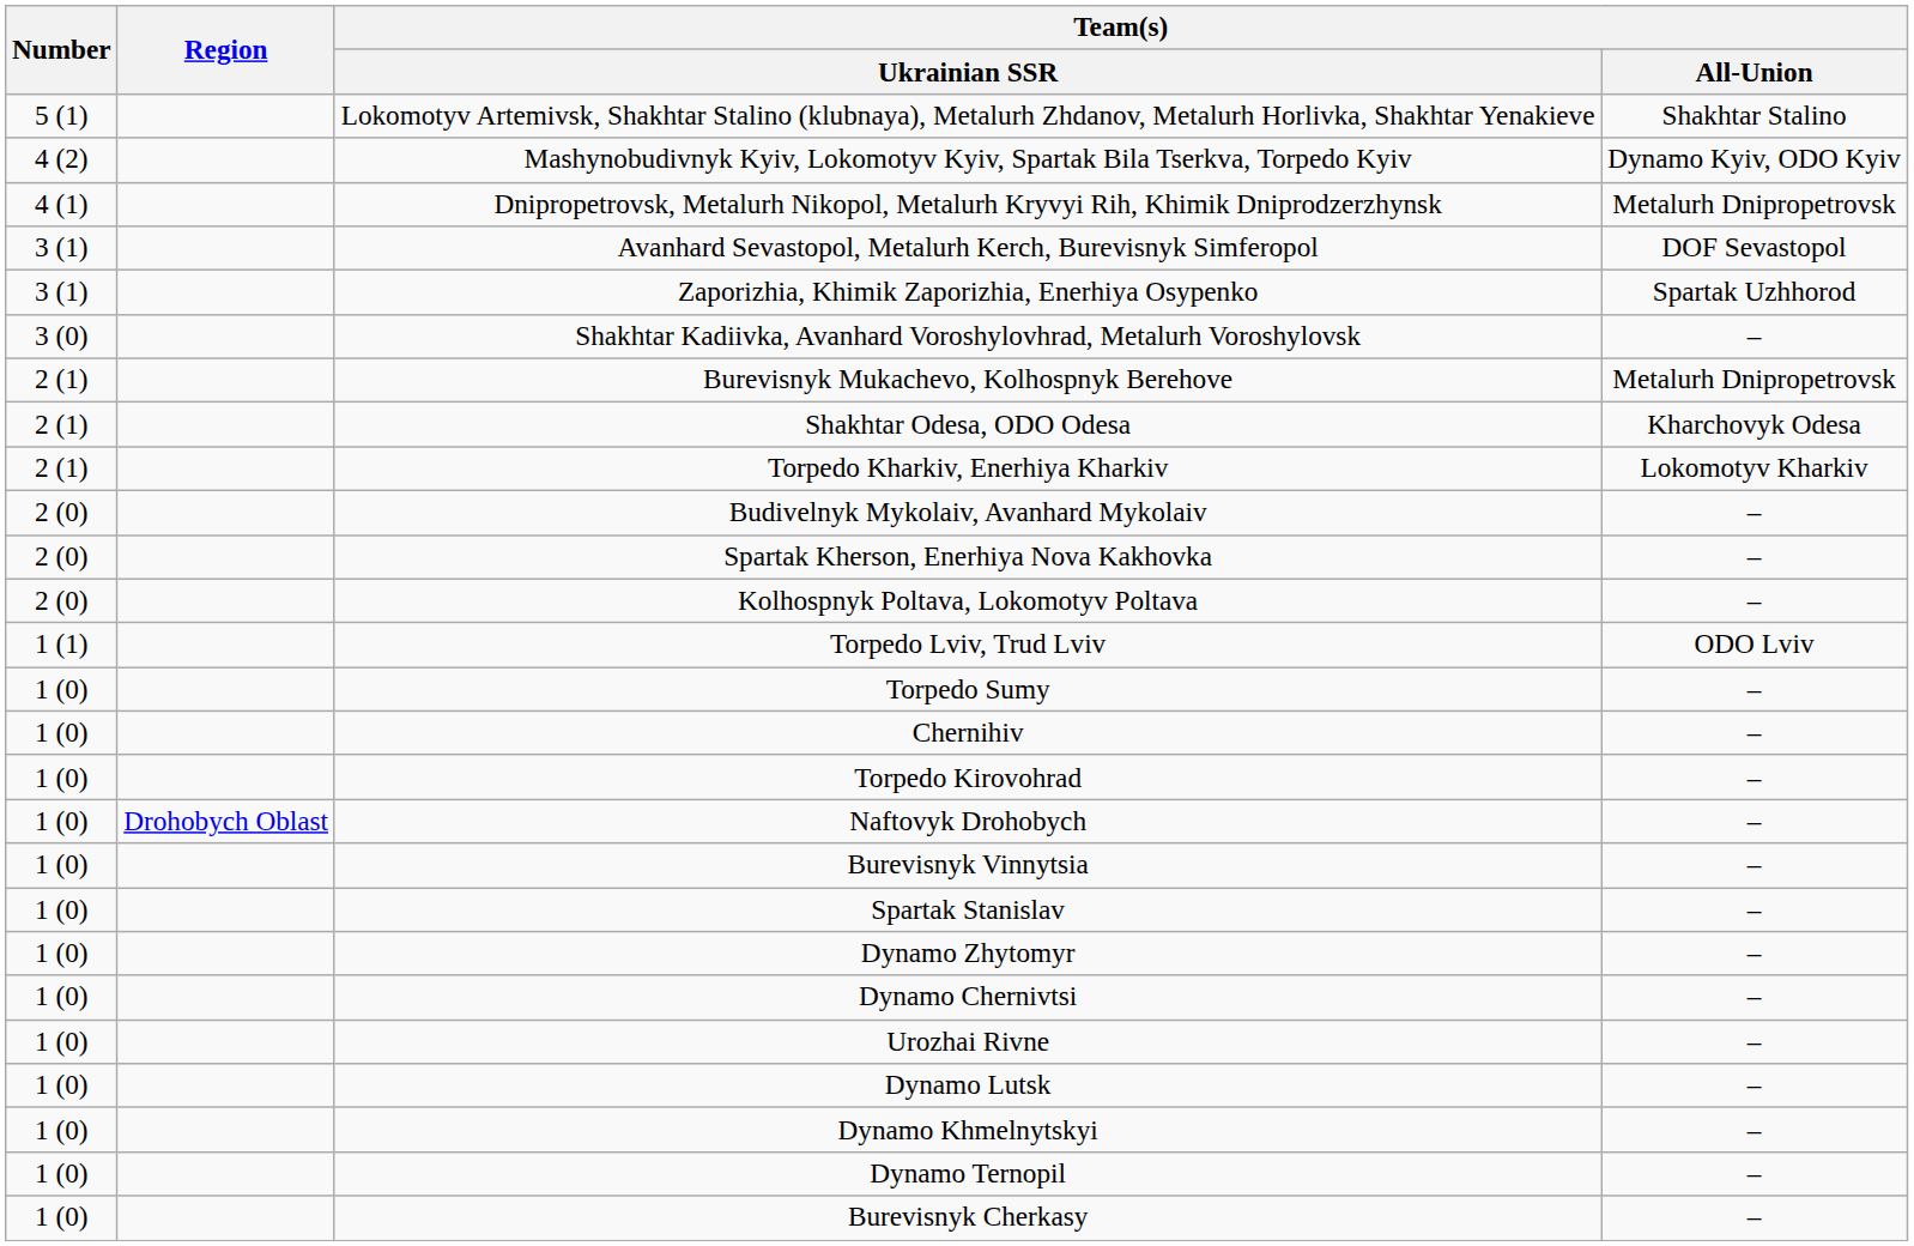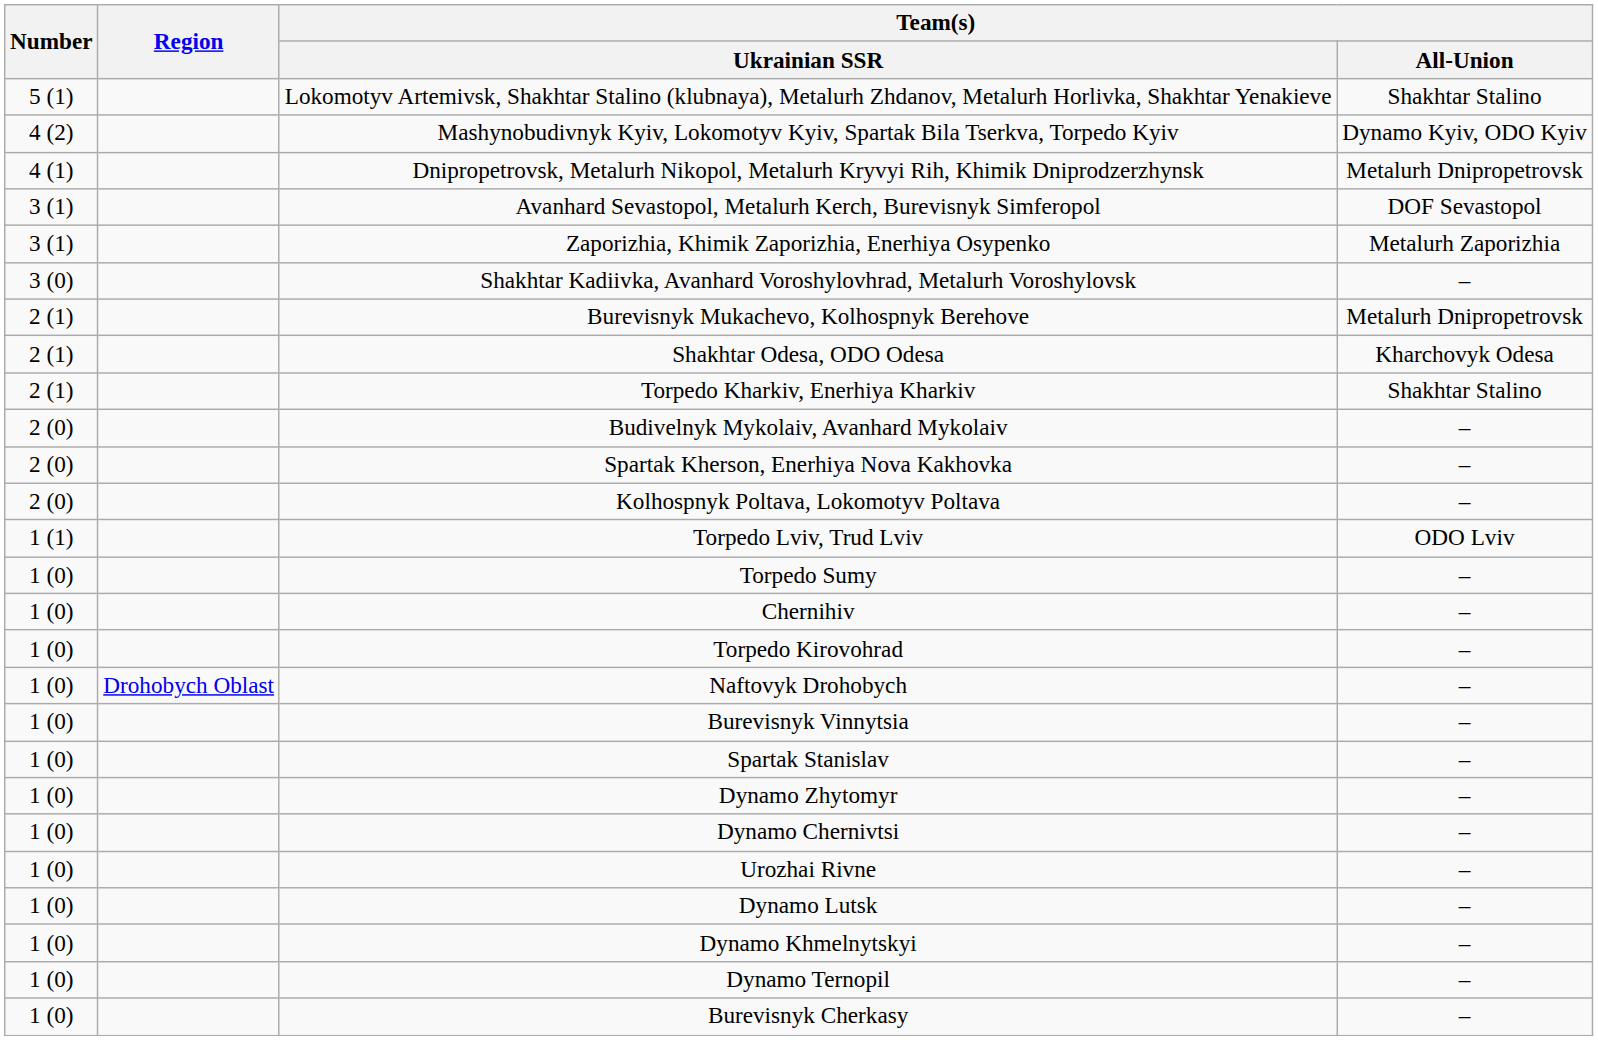 <table class="wikitable" style="text-align:center">
 <tr>
 <th rowspan=2>Number</th>
 <th rowspan=2><a href='#'>Region</a></th>
 <th colspan=2>Team(s)</th>
 </tr>
 <tr>
 <th>Ukrainian SSR</th>
 <th>All-Union</th>
 </tr>
 <tr>
 <td rowspan="1">5 (1)</td>
 <td align="left"></td>
 <td>Lokomotyv Artemivsk, Shakhtar Stalino (klubnaya), Metalurh Zhdanov, Metalurh Horlivka, Shakhtar Yenakieve</td>
 <td>Shakhtar Stalino</td>
 </tr>
 <tr>
 <td rowspan="1">4 (2)</td>
 <td align="left"></td>
 <td>Mashynobudivnyk Kyiv, Lokomotyv Kyiv, Spartak Bila Tserkva, Torpedo Kyiv</td>
 <td>Dynamo Kyiv, ODO Kyiv</td>
 </tr>
 <tr>
 <td rowspan="1">4 (1)</td>
 <td align="left"></td>
 <td>Dnipropetrovsk, Metalurh Nikopol, Metalurh Kryvyi Rih, Khimik Dniprodzerzhynsk</td>
 <td>Metalurh Dnipropetrovsk</td>
 </tr>
 <tr>
 <td rowspan="1">3 (1)</td>
 <td align="left"></td>
 <td>Avanhard Sevastopol, Metalurh Kerch, Burevisnyk Simferopol</td>
 <td>DOF Sevastopol</td>
 </tr>
 <tr>
 <td rowspan="1">3 (1)</td>
 <td align="left"></td>
 <td>Zaporizhia, Khimik Zaporizhia, Enerhiya Osypenko</td>
-<td>Spartak Uzhhorod</td>
+<td>Metalurh Zaporizhia</td>
 </tr>
 <tr>
 <td rowspan="1">3 (0)</td>
 <td align="left"></td>
 <td>Shakhtar Kadiivka, Avanhard Voroshylovhrad, Metalurh Voroshylovsk</td>
 <td>–</td>
 </tr>
 <tr>
 <td rowspan="1">2 (1)</td>
 <td align="left"></td>
 <td>Burevisnyk Mukachevo, Kolhospnyk Berehove</td>
 <td>Metalurh Dnipropetrovsk</td>
 </tr>
 <tr>
 <td rowspan="1">2 (1)</td>
 <td align="left"></td>
 <td>Shakhtar Odesa, ODO Odesa</td>
 <td>Kharchovyk Odesa</td>
 </tr>
 <tr>
 <td rowspan="1">2 (1)</td>
 <td align="left"></td>
 <td>Torpedo Kharkiv, Enerhiya Kharkiv</td>
-<td>Lokomotyv Kharkiv</td>
+<td>Shakhtar Stalino</td>
 </tr>
 <tr>
 <td rowspan="1">2 (0)</td>
 <td align="left"></td>
 <td>Budivelnyk Mykolaiv, Avanhard Mykolaiv</td>
 <td>–</td>
 </tr>
 <tr>
 <td rowspan="1">2 (0)</td>
 <td align="left"></td>
 <td>Spartak Kherson, Enerhiya Nova Kakhovka</td>
 <td>–</td>
 </tr>
 <tr>
 <td rowspan="1">2 (0)</td>
 <td align="left"></td>
 <td>Kolhospnyk Poltava, Lokomotyv Poltava</td>
 <td>–</td>
 </tr>
 <tr>
 <td rowspan="1">1 (1)</td>
 <td align="left"></td>
 <td>Torpedo Lviv, Trud Lviv</td>
 <td>ODO Lviv</td>
 </tr>
 <tr>
 <td rowspan="1">1 (0)</td>
 <td align="left"></td>
 <td>Torpedo Sumy</td>
 <td>–</td>
 </tr>
 <tr>
 <td rowspan="1">1 (0)</td>
 <td align="left"></td>
 <td>Chernihiv</td>
 <td>–</td>
 </tr>
 <tr>
 <td rowspan="1">1 (0)</td>
 <td align="left"></td>
 <td>Torpedo Kirovohrad</td>
 <td>–</td>
 </tr>
 <tr>
 <td rowspan="1">1 (0)</td>
 <td align="left"> <a href='#'>Drohobych Oblast</a></td>
 <td>Naftovyk Drohobych</td>
 <td>–</td>
 </tr>
 <tr>
 <td rowspan="1">1 (0)</td>
 <td align="left"></td>
 <td>Burevisnyk Vinnytsia</td>
 <td>–</td>
 </tr>
 <tr>
 <td rowspan="1">1 (0)</td>
 <td align="left"></td>
 <td>Spartak Stanislav</td>
 <td>–</td>
 </tr>
 <tr>
 <td rowspan="1">1 (0)</td>
 <td align="left"></td>
 <td>Dynamo Zhytomyr</td>
 <td>–</td>
 </tr>
 <tr>
 <td rowspan="1">1 (0)</td>
 <td align="left"></td>
 <td>Dynamo Chernivtsi</td>
 <td>–</td>
 </tr>
 <tr>
 <td rowspan="1">1 (0)</td>
 <td align="left"></td>
 <td>Urozhai Rivne</td>
 <td>–</td>
 </tr>
 <tr>
 <td rowspan="1">1 (0)</td>
 <td align="left"></td>
 <td>Dynamo Lutsk</td>
 <td>–</td>
 </tr>
 <tr>
 <td rowspan="1">1 (0)</td>
 <td align="left"></td>
 <td>Dynamo Khmelnytskyi</td>
 <td>–</td>
 </tr>
 <tr>
 <td rowspan="1">1 (0)</td>
 <td align="left"></td>
 <td>Dynamo Ternopil</td>
 <td>–</td>
 </tr>
 <tr>
 <td rowspan="1">1 (0)</td>
 <td align="left"></td>
 <td>Burevisnyk Cherkasy</td>
 <td>–</td>
 </tr>
 </table>
